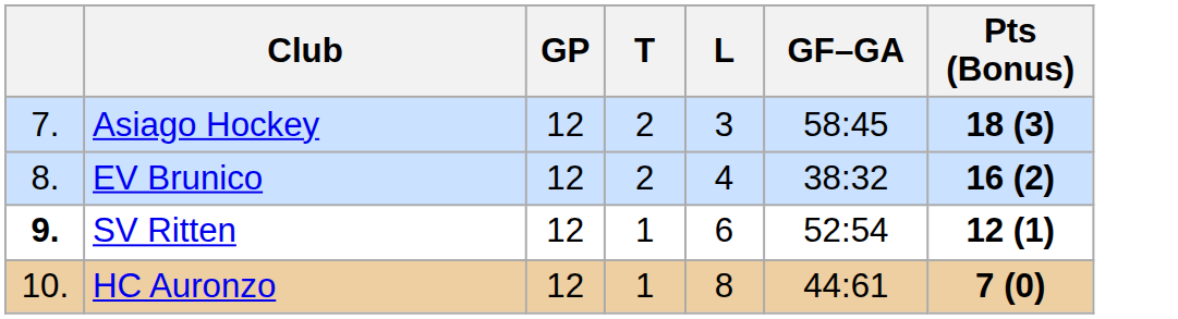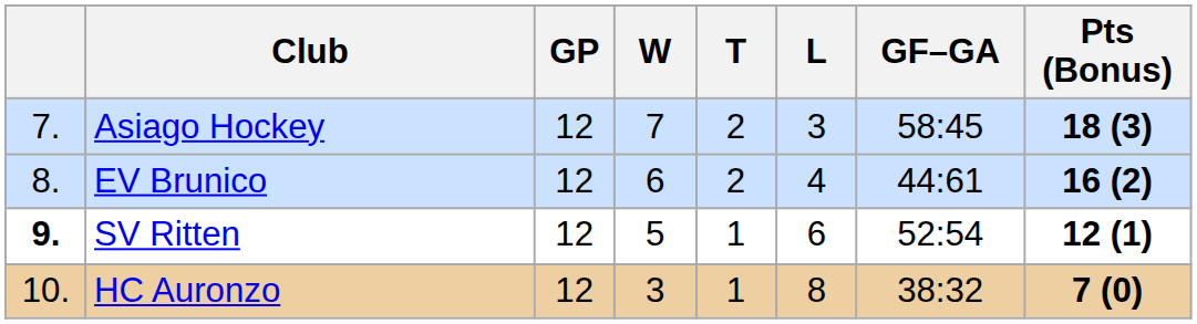 <table class="wikitable">
 <tr>
 <th width="30"></th>
 <th width="200">Club</th>
 <th width="30">GP</th>
+<th width="30">W</th>
 <th width="30">T</th>
 <th width="30">L</th>
 <th width="70">GF–GA</th>
 <th width="70">Pts (Bonus)</th>
 </tr>
 <tr bgcolor="#CAE1FF" align="center">
 <td>7.</td>
 <td align="left"><a href='#'>Asiago Hockey</a></td>
 <td>12</td>
+<td>7</td>
 <td>2</td>
 <td>3</td>
 <td>58:45</td>
 <td><strong>18 (3)</strong></td>
 </tr>
 <tr bgcolor="#CAE1FF" align="center">
 <td>8.</td>
 <td align="left"><a href='#'>EV Brunico</a></td>
 <td>12</td>
+<td>6</td>
 <td>2</td>
 <td>4</td>
-<td>38:32</td>
+<td>44:61</td>
 <td><strong>16 (2)</strong></td>
 </tr>
 <tr bgcolor="#FFFFFF" align="center">
 <td><strong>9.</strong></td>
 <td align="left"><a href='#'>SV Ritten</a></td>
 <td>12</td>
+<td>5</td>
 <td>1</td>
 <td>6</td>
 <td>52:54</td>
 <td><strong>12 (1)</strong></td>
 </tr>
 <tr bgcolor="#EECFA1" align="center">
 <td>10.</td>
 <td align="left"><a href='#'>HC Auronzo</a></td>
 <td>12</td>
+<td>3</td>
 <td>1</td>
 <td>8</td>
-<td>44:61</td>
+<td>38:32</td>
 <td><strong>7 (0)</strong></td>
 </tr>
 </table>
